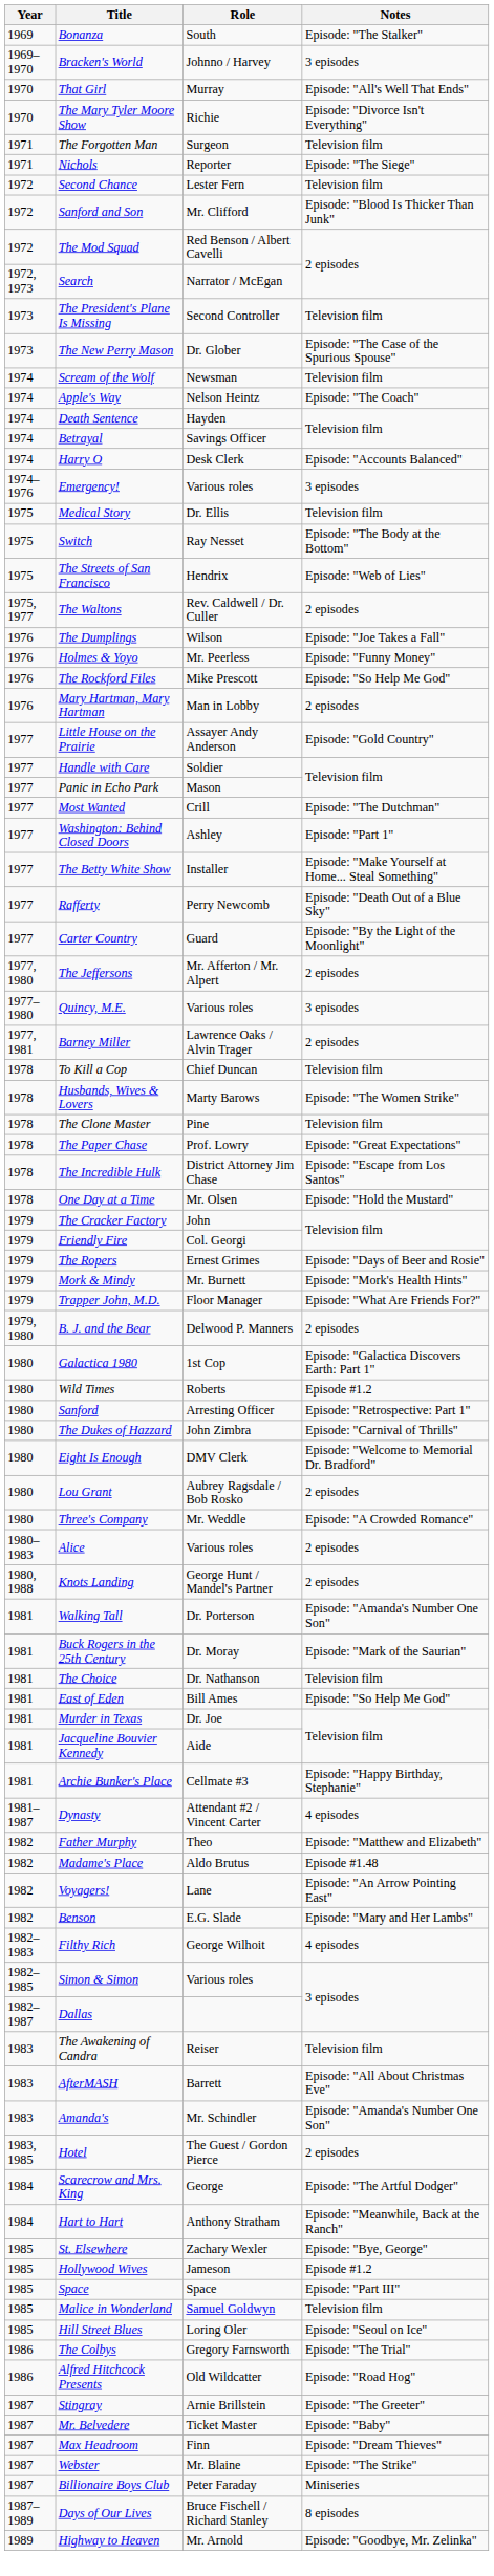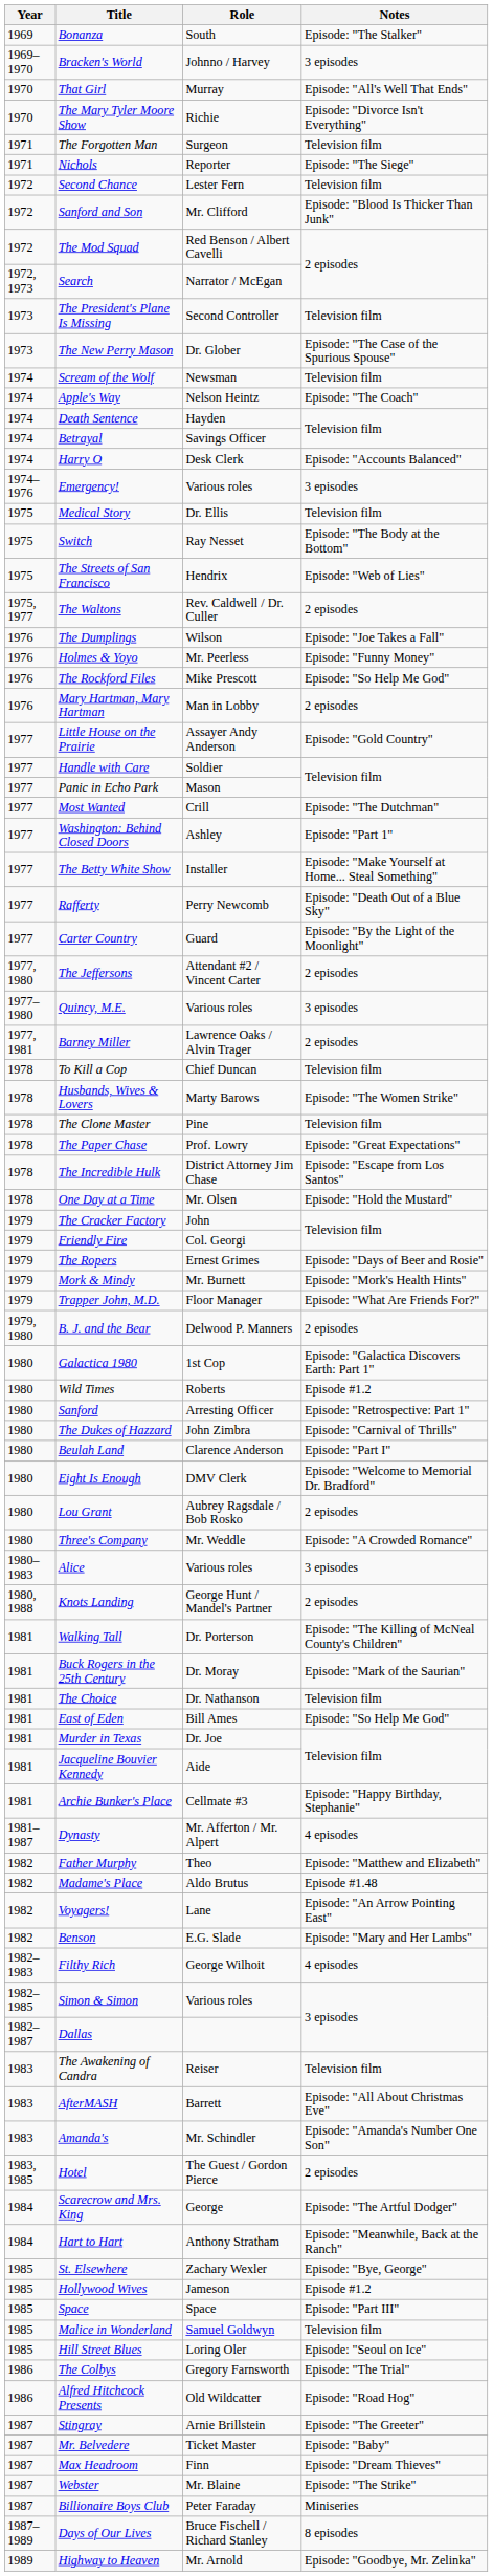 <table class="wikitable sortable">
 <tr>
 <th>Year</th>
 <th>Title</th>
 <th>Role</th>
 <th>Notes</th>
 </tr>
 <tr>
 <td>1969</td>
 <td><em><a href='#'>Bonanza</a></em></td>
 <td>South</td>
 <td>Episode: "The Stalker"</td>
 </tr>
 <tr>
 <td>1969–1970</td>
 <td><em><a href='#'>Bracken's World</a></em></td>
 <td>Johnno / Harvey</td>
 <td>3 episodes</td>
 </tr>
 <tr>
 <td>1970</td>
 <td><em><a href='#'>That Girl</a></em></td>
 <td>Murray</td>
 <td>Episode: "All's Well That Ends"</td>
 </tr>
 <tr>
 <td>1970</td>
 <td><em><a href='#'>The Mary Tyler Moore Show</a></em></td>
 <td>Richie</td>
 <td>Episode: "Divorce Isn't Everything"</td>
 </tr>
 <tr>
 <td>1971</td>
 <td><em>The Forgotten Man</em></td>
 <td>Surgeon</td>
 <td>Television film</td>
 </tr>
 <tr>
 <td>1971</td>
 <td><a href='#'><em>Nichols</em></a></td>
 <td>Reporter</td>
 <td>Episode: "The Siege"</td>
 </tr>
 <tr>
 <td>1972</td>
 <td><a href='#'><em>Second Chance</em></a></td>
 <td>Lester Fern</td>
 <td>Television film</td>
 </tr>
 <tr>
 <td>1972</td>
 <td><em><a href='#'>Sanford and Son</a></em></td>
 <td>Mr. Clifford</td>
 <td>Episode: "Blood Is Thicker Than Junk"</td>
 </tr>
 <tr>
 <td>1972</td>
 <td><em><a href='#'>The Mod Squad</a></em></td>
 <td>Red Benson / Albert Cavelli</td>
 <td rowspan="2">2 episodes</td>
 </tr>
 <tr>
 <td>1972, 1973</td>
 <td><a href='#'><em>Search</em></a></td>
 <td>Narrator / McEgan</td>
 </tr>
 <tr>
 <td>1973</td>
 <td><a href='#'><em>The President's Plane Is Missing</em></a></td>
 <td>Second Controller</td>
 <td>Television film</td>
 </tr>
 <tr>
 <td>1973</td>
 <td><em><a href='#'>The New Perry Mason</a></em></td>
 <td>Dr. Glober</td>
 <td>Episode: "The Case of the Spurious Spouse"</td>
 </tr>
 <tr>
 <td>1974</td>
 <td><em><a href='#'>Scream of the Wolf</a></em></td>
 <td>Newsman</td>
 <td>Television film</td>
 </tr>
 <tr>
 <td>1974</td>
 <td><em><a href='#'>Apple's Way</a></em></td>
 <td>Nelson Heintz</td>
 <td>Episode: "The Coach"</td>
 </tr>
 <tr>
 <td>1974</td>
 <td><a href='#'><em>Death Sentence</em></a></td>
 <td>Hayden</td>
 <td rowspan="2">Television film</td>
 </tr>
 <tr>
 <td>1974</td>
 <td><a href='#'><em>Betrayal</em></a></td>
 <td>Savings Officer</td>
 </tr>
 <tr>
 <td>1974</td>
 <td><em><a href='#'>Harry O</a></em></td>
 <td>Desk Clerk</td>
 <td>Episode: "Accounts Balanced"</td>
 </tr>
 <tr>
 <td>1974–1976</td>
 <td><em><a href='#'>Emergency!</a></em></td>
 <td>Various roles</td>
 <td>3 episodes</td>
 </tr>
 <tr>
 <td>1975</td>
 <td><em><a href='#'>Medical Story</a></em></td>
 <td>Dr. Ellis</td>
 <td>Television film</td>
 </tr>
 <tr>
 <td>1975</td>
 <td><a href='#'><em>Switch</em></a></td>
 <td>Ray Nesset</td>
 <td>Episode: "The Body at the Bottom"</td>
 </tr>
 <tr>
 <td>1975</td>
 <td><em><a href='#'>The Streets of San Francisco</a></em></td>
 <td>Hendrix</td>
 <td>Episode: "Web of Lies"</td>
 </tr>
 <tr>
 <td>1975, 1977</td>
 <td><em><a href='#'>The Waltons</a></em></td>
 <td>Rev. Caldwell / Dr. Culler</td>
 <td>2 episodes</td>
 </tr>
 <tr>
 <td>1976</td>
 <td><a href='#'><em>The Dumplings</em></a></td>
 <td>Wilson</td>
 <td>Episode: "Joe Takes a Fall"</td>
 </tr>
 <tr>
 <td>1976</td>
 <td><em><a href='#'>Holmes & Yoyo</a></em></td>
 <td>Mr. Peerless</td>
 <td>Episode: "Funny Money"</td>
 </tr>
 <tr>
 <td>1976</td>
 <td><em><a href='#'>The Rockford Files</a></em></td>
 <td>Mike Prescott</td>
 <td>Episode: "So Help Me God"</td>
 </tr>
 <tr>
 <td>1976</td>
 <td><em><a href='#'>Mary Hartman, Mary Hartman</a></em></td>
 <td>Man in Lobby</td>
 <td>2 episodes</td>
 </tr>
 <tr>
 <td>1977</td>
 <td><a href='#'><em>Little House on the Prairie</em></a></td>
 <td>Assayer Andy Anderson</td>
 <td>Episode: "Gold Country"</td>
 </tr>
 <tr>
 <td>1977</td>
 <td><a href='#'><em>Handle with Care</em></a></td>
 <td>Soldier</td>
 <td rowspan="2">Television film</td>
 </tr>
 <tr>
 <td>1977</td>
 <td><em>Panic in Echo Park</em></td>
 <td>Mason</td>
 </tr>
 <tr>
 <td>1977</td>
 <td><a href='#'><em>Most Wanted</em></a></td>
 <td>Crill</td>
 <td>Episode: "The Dutchman"</td>
 </tr>
 <tr>
 <td>1977</td>
 <td><em><a href='#'>Washington: Behind Closed Doors</a></em></td>
 <td>Ashley</td>
 <td>Episode: "Part 1"</td>
 </tr>
 <tr>
 <td>1977</td>
 <td><a href='#'><em>The Betty White Show</em></a></td>
 <td>Installer</td>
 <td>Episode: "Make Yourself at Home... Steal Something"</td>
 </tr>
 <tr>
 <td>1977</td>
 <td><a href='#'><em>Rafferty</em></a></td>
 <td>Perry Newcomb</td>
 <td>Episode: "Death Out of a Blue Sky"</td>
 </tr>
 <tr>
 <td>1977</td>
 <td><em><a href='#'>Carter Country</a></em></td>
 <td>Guard</td>
 <td>Episode: "By the Light of the Moonlight"</td>
 </tr>
 <tr>
 <td>1977, 1980</td>
 <td><em><a href='#'>The Jeffersons</a></em></td>
-<td>Mr. Afferton / Mr. Alpert</td>
+<td>Attendant #2 / Vincent Carter</td>
 <td>2 episodes</td>
 </tr>
 <tr>
 <td>1977–1980</td>
 <td><em><a href='#'>Quincy, M.E.</a></em></td>
 <td>Various roles</td>
 <td>3 episodes</td>
 </tr>
 <tr>
 <td>1977, 1981</td>
 <td><em><a href='#'>Barney Miller</a></em></td>
 <td>Lawrence Oaks / Alvin Trager</td>
 <td>2 episodes</td>
 </tr>
 <tr>
 <td>1978</td>
 <td><em>To Kill a Cop</em></td>
 <td>Chief Duncan</td>
 <td>Television film</td>
 </tr>
 <tr>
 <td>1978</td>
 <td><em><a href='#'>Husbands, Wives & Lovers</a></em></td>
 <td>Marty Barows</td>
 <td>Episode: "The Women Strike"</td>
 </tr>
 <tr>
 <td>1978</td>
 <td><em>The Clone Master</em></td>
 <td>Pine</td>
 <td>Television film</td>
 </tr>
 <tr>
 <td>1978</td>
 <td><a href='#'><em>The Paper Chase</em></a></td>
 <td>Prof. Lowry</td>
 <td>Episode: "Great Expectations"</td>
 </tr>
 <tr>
 <td>1978</td>
 <td><a href='#'><em>The Incredible Hulk</em></a></td>
 <td>District Attorney Jim Chase</td>
 <td>Episode: "Escape from Los Santos"</td>
 </tr>
 <tr>
 <td>1978</td>
 <td><a href='#'><em>One Day at a Time</em></a></td>
 <td>Mr. Olsen</td>
 <td>Episode: "Hold the Mustard"</td>
 </tr>
 <tr>
 <td>1979</td>
 <td><em><a href='#'>The Cracker Factory</a></em></td>
 <td>John</td>
 <td rowspan="2">Television film</td>
 </tr>
 <tr>
 <td>1979</td>
 <td><a href='#'><em>Friendly Fire</em></a></td>
 <td>Col. Georgi</td>
 </tr>
 <tr>
 <td>1979</td>
 <td><em><a href='#'>The Ropers</a></em></td>
 <td>Ernest Grimes</td>
 <td>Episode: "Days of Beer and Rosie"</td>
 </tr>
 <tr>
 <td>1979</td>
 <td><em><a href='#'>Mork & Mindy</a></em></td>
 <td>Mr. Burnett</td>
 <td>Episode: "Mork's Health Hints"</td>
 </tr>
 <tr>
 <td>1979</td>
 <td><em><a href='#'>Trapper John, M.D.</a></em></td>
 <td>Floor Manager</td>
 <td>Episode: "What Are Friends For?"</td>
 </tr>
 <tr>
 <td>1979, 1980</td>
 <td><em><a href='#'>B. J. and the Bear</a></em></td>
 <td>Delwood P. Manners</td>
 <td>2 episodes</td>
 </tr>
 <tr>
 <td>1980</td>
 <td><em><a href='#'>Galactica 1980</a></em></td>
 <td>1st Cop</td>
 <td>Episode: "Galactica Discovers Earth: Part 1"</td>
 </tr>
 <tr>
 <td>1980</td>
 <td><em>Wild Times</em></td>
 <td>Roberts</td>
 <td>Episode #1.2</td>
 </tr>
 <tr>
 <td>1980</td>
 <td><a href='#'><em>Sanford</em></a></td>
 <td>Arresting Officer</td>
 <td>Episode: "Retrospective: Part 1"</td>
 </tr>
 <tr>
 <td>1980</td>
 <td><em><a href='#'>The Dukes of Hazzard</a></em></td>
 <td>John Zimbra</td>
 <td>Episode: "Carnival of Thrills"</td>
 </tr>
 <tr>
 <td>1980</td>
+<td><a href='#'><em>Beulah Land</em></a></td>
+<td>Clarence Anderson</td>
+<td>Episode: "Part I"</td>
+</tr>
+<tr>
+<td>1980</td>
 <td><em><a href='#'>Eight Is Enough</a></em></td>
 <td>DMV Clerk</td>
 <td>Episode: "Welcome to Memorial Dr. Bradford"</td>
 </tr>
 <tr>
 <td>1980</td>
 <td><a href='#'><em>Lou Grant</em></a></td>
 <td>Aubrey Ragsdale / Bob Rosko</td>
 <td>2 episodes</td>
 </tr>
 <tr>
 <td>1980</td>
 <td><em><a href='#'>Three's Company</a></em></td>
 <td>Mr. Weddle</td>
 <td>Episode: "A Crowded Romance"</td>
 </tr>
 <tr>
 <td>1980–1983</td>
 <td><a href='#'><em>Alice</em></a></td>
 <td>Various roles</td>
-<td>2 episodes</td>
+<td>3 episodes</td>
 </tr>
 <tr>
 <td>1980, 1988</td>
 <td><em><a href='#'>Knots Landing</a></em></td>
 <td>George Hunt / Mandel's Partner</td>
 <td>2 episodes</td>
 </tr>
 <tr>
 <td>1981</td>
 <td><a href='#'><em>Walking Tall</em></a></td>
 <td>Dr. Porterson</td>
-<td>Episode: "Amanda's Number One Son"</td>
+<td>Episode: "The Killing of McNeal County's Children"</td>
 </tr>
 <tr>
 <td>1981</td>
 <td><a href='#'><em>Buck Rogers in the 25th Century</em></a></td>
 <td>Dr. Moray</td>
 <td>Episode: "Mark of the Saurian"</td>
 </tr>
 <tr>
 <td>1981</td>
 <td><a href='#'><em>The Choice</em></a></td>
 <td>Dr. Nathanson</td>
 <td>Television film</td>
 </tr>
 <tr>
 <td>1981</td>
 <td><a href='#'><em>East of Eden</em></a></td>
 <td>Bill Ames</td>
 <td>Episode: "So Help Me God"</td>
 </tr>
 <tr>
 <td>1981</td>
 <td><a href='#'><em>Murder in Texas</em></a></td>
 <td>Dr. Joe</td>
 <td rowspan="2">Television film</td>
 </tr>
 <tr>
 <td>1981</td>
 <td><a href='#'><em>Jacqueline Bouvier Kennedy</em></a></td>
 <td>Aide</td>
 </tr>
 <tr>
 <td>1981</td>
 <td><em><a href='#'>Archie Bunker's Place</a></em></td>
 <td>Cellmate #3</td>
 <td>Episode: "Happy Birthday, Stephanie"</td>
 </tr>
 <tr>
 <td>1981–1987</td>
 <td><a href='#'><em>Dynasty</em></a></td>
-<td>Attendant #2 / Vincent Carter</td>
+<td>Mr. Afferton / Mr. Alpert</td>
 <td>4 episodes</td>
 </tr>
 <tr>
 <td>1982</td>
 <td><em><a href='#'>Father Murphy</a></em></td>
 <td>Theo</td>
 <td>Episode: "Matthew and Elizabeth"</td>
 </tr>
 <tr>
 <td>1982</td>
 <td><em><a href='#'>Madame's Place</a></em></td>
 <td>Aldo Brutus</td>
 <td>Episode #1.48</td>
 </tr>
 <tr>
 <td>1982</td>
 <td><em><a href='#'>Voyagers!</a></em></td>
 <td>Lane</td>
 <td>Episode: "An Arrow Pointing East"</td>
 </tr>
 <tr>
 <td>1982</td>
 <td><a href='#'><em>Benson</em></a></td>
 <td>E.G. Slade</td>
 <td>Episode: "Mary and Her Lambs"</td>
 </tr>
 <tr>
 <td>1982–1983</td>
 <td><a href='#'><em>Filthy Rich</em></a></td>
 <td>George Wilhoit</td>
 <td>4 episodes</td>
 </tr>
 <tr>
 <td>1982–1985</td>
 <td><em><a href='#'>Simon & Simon</a></em></td>
 <td>Various roles</td>
 <td rowspan="2">3 episodes</td>
 </tr>
 <tr>
 <td>1982–1987</td>
 <td><em><a href='#'>Dallas</a></em></td>
 <td></td>
 </tr>
 <tr>
 <td>1983</td>
 <td><em>The Awakening of Candra</em></td>
 <td>Reiser</td>
 <td>Television film</td>
 </tr>
 <tr>
 <td>1983</td>
 <td><em><a href='#'>AfterMASH</a></em></td>
 <td>Barrett</td>
 <td>Episode: "All About Christmas Eve"</td>
 </tr>
 <tr>
 <td>1983</td>
 <td><em><a href='#'>Amanda's</a></em></td>
 <td>Mr. Schindler</td>
 <td>Episode: "Amanda's Number One Son"</td>
 </tr>
 <tr>
 <td>1983, 1985</td>
 <td><a href='#'><em>Hotel</em></a></td>
 <td>The Guest / Gordon Pierce</td>
 <td>2 episodes</td>
 </tr>
 <tr>
 <td>1984</td>
 <td><em><a href='#'>Scarecrow and Mrs. King</a></em></td>
 <td>George</td>
 <td>Episode: "The Artful Dodger"</td>
 </tr>
 <tr>
 <td>1984</td>
 <td><em><a href='#'>Hart to Hart</a></em></td>
 <td>Anthony Stratham</td>
 <td>Episode: "Meanwhile, Back at the Ranch"</td>
 </tr>
 <tr>
 <td>1985</td>
 <td><em><a href='#'>St. Elsewhere</a></em></td>
 <td>Zachary Wexler</td>
 <td>Episode: "Bye, George"</td>
 </tr>
 <tr>
 <td>1985</td>
 <td><a href='#'><em>Hollywood Wives</em></a></td>
 <td>Jameson</td>
 <td>Episode #1.2</td>
 </tr>
 <tr>
 <td>1985</td>
 <td><a href='#'><em>Space</em></a></td>
 <td>Space</td>
 <td>Episode: "Part III"</td>
 </tr>
 <tr>
 <td>1985</td>
 <td><a href='#'><em>Malice in Wonderland</em></a></td>
 <td><a href='#'>Samuel Goldwyn</a></td>
 <td>Television film</td>
 </tr>
 <tr>
 <td>1985</td>
 <td><em><a href='#'>Hill Street Blues</a></em></td>
 <td>Loring Oler</td>
 <td>Episode: "Seoul on Ice"</td>
 </tr>
 <tr>
 <td>1986</td>
 <td><em><a href='#'>The Colbys</a></em></td>
 <td>Gregory Farnsworth</td>
 <td>Episode: "The Trial"</td>
 </tr>
 <tr>
 <td>1986</td>
 <td><a href='#'><em>Alfred Hitchcock Presents</em></a></td>
 <td>Old Wildcatter</td>
 <td>Episode: "Road Hog"</td>
 </tr>
 <tr>
 <td>1987</td>
 <td><a href='#'><em>Stingray</em></a></td>
 <td>Arnie Brillstein</td>
 <td>Episode: "The Greeter"</td>
 </tr>
 <tr>
 <td>1987</td>
 <td><em><a href='#'>Mr. Belvedere</a></em></td>
 <td>Ticket Master</td>
 <td>Episode: "Baby"</td>
 </tr>
 <tr>
 <td>1987</td>
 <td><a href='#'><em>Max Headroom</em></a></td>
 <td>Finn</td>
 <td>Episode: "Dream Thieves"</td>
 </tr>
 <tr>
 <td>1987</td>
 <td><a href='#'><em>Webster</em></a></td>
 <td>Mr. Blaine</td>
 <td>Episode: "The Strike"</td>
 </tr>
 <tr>
 <td>1987</td>
 <td><a href='#'><em>Billionaire Boys Club</em></a></td>
 <td>Peter Faraday</td>
 <td>Miniseries</td>
 </tr>
 <tr>
 <td>1987–1989</td>
 <td><em><a href='#'>Days of Our Lives</a></em></td>
 <td>Bruce Fischell / Richard Stanley</td>
 <td>8 episodes</td>
 </tr>
 <tr>
 <td>1989</td>
 <td><em><a href='#'>Highway to Heaven</a></em></td>
 <td>Mr. Arnold</td>
 <td>Episode: "Goodbye, Mr. Zelinka"</td>
 </tr>
 </table>
